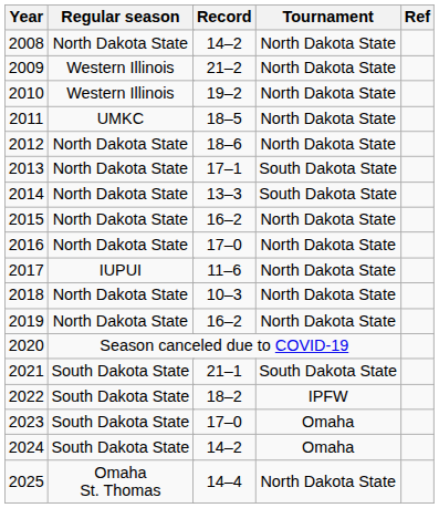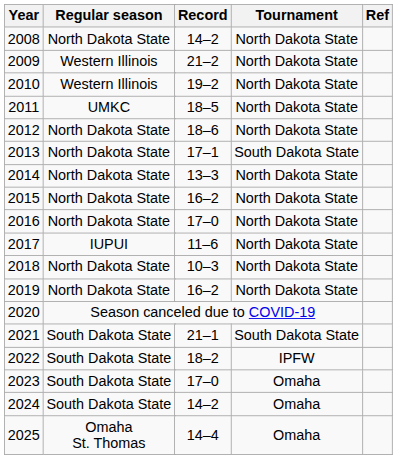 <table class="wikitable" style="text-align:center;" cellspacing="2">
 <tr>
 <th>Year</th>
 <th colspan=2>Regular season</th>
 <th>Record</th>
 <th>Tournament</th>
 <th>Ref</th>
 </tr>
 <tr>
 <td>2008</td>
 <td colspan=2>North Dakota State</td>
 <td>14–2</td>
 <td>North Dakota State</td>
 <td></td>
 </tr>
 <tr>
 <td>2009</td>
 <td colspan=2>Western Illinois</td>
 <td>21–2</td>
 <td>North Dakota State</td>
 <td></td>
 </tr>
 <tr>
 <td>2010</td>
 <td colspan=2>Western Illinois</td>
 <td>19–2</td>
 <td>North Dakota State</td>
 <td></td>
 </tr>
 <tr>
 <td>2011</td>
 <td colspan=2>UMKC</td>
 <td>18–5</td>
 <td>North Dakota State</td>
 <td></td>
 </tr>
 <tr>
 <td>2012</td>
 <td colspan=2>North Dakota State</td>
 <td>18–6</td>
 <td>North Dakota State</td>
 <td></td>
 </tr>
 <tr>
 <td>2013</td>
 <td colspan=2>North Dakota State</td>
 <td>17–1</td>
 <td>South Dakota State</td>
 <td></td>
 </tr>
 <tr>
 <td>2014</td>
 <td colspan=2>North Dakota State</td>
 <td>13–3</td>
-<td>South Dakota State</td>
+<td>North Dakota State</td>
 <td></td>
 </tr>
 <tr>
 <td>2015</td>
 <td colspan=2>North Dakota State</td>
 <td>16–2</td>
 <td>North Dakota State</td>
 <td></td>
 </tr>
 <tr>
 <td>2016</td>
 <td colspan=2>North Dakota State</td>
 <td>17–0</td>
 <td>North Dakota State</td>
 <td></td>
 </tr>
 <tr>
 <td>2017</td>
 <td colspan=2>IUPUI</td>
 <td>11–6</td>
 <td>North Dakota State</td>
 <td></td>
 </tr>
 <tr>
 <td>2018</td>
 <td colspan=2>North Dakota State</td>
 <td>10–3</td>
 <td>North Dakota State</td>
 <td></td>
 </tr>
 <tr>
 <td>2019</td>
 <td colspan=2>North Dakota State</td>
 <td>16–2</td>
 <td>North Dakota State</td>
 <td></td>
 </tr>
 <tr>
 <td>2020</td>
 <td colspan=4 align=center>Season canceled due to <a href='#'>COVID-19</a></td>
 <td></td>
 </tr>
 <tr>
 <td>2021</td>
 <td colspan=2>South Dakota State</td>
 <td>21–1</td>
 <td>South Dakota State</td>
 <td></td>
 </tr>
 <tr>
 <td>2022</td>
 <td colspan=2>South Dakota State</td>
 <td>18–2</td>
 <td>IPFW</td>
 <td></td>
 </tr>
 <tr>
 <td>2023</td>
 <td colspan=2>South Dakota State</td>
 <td>17–0</td>
 <td>Omaha</td>
 <td></td>
 </tr>
 <tr>
 <td>2024</td>
 <td colspan=2>South Dakota State</td>
 <td>14–2</td>
 <td>Omaha</td>
 <td></td>
 </tr>
 <tr>
 <td>2025</td>
 <td colspan=2>Omaha<br>St. Thomas</td>
 <td>14–4</td>
-<td>North Dakota State</td>
+<td>Omaha</td>
 <td></td>
 </tr>
 </table>
